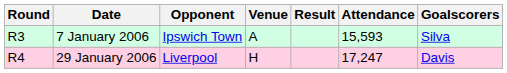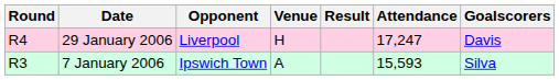 <table class="wikitable">
 <tr>
 <th>Round</th>
 <th>Date</th>
 <th>Opponent</th>
 <th>Venue</th>
 <th>Result</th>
 <th>Attendance</th>
 <th>Goalscorers</th>
 </tr>
+<tr style="background:#ffd0e3;">
+<td>R4</td>
+<td>29 January 2006</td>
+<td><a href='#'>Liverpool</a></td>
+<td>H</td>
+<td></td>
+<td>17,247</td>
+<td><a href='#'>Davis</a></td>
+</tr>
 <tr style="background:#d0ffe3;">
 <td>R3</td>
 <td>7 January 2006</td>
 <td><a href='#'>Ipswich Town</a></td>
 <td>A</td>
 <td></td>
 <td>15,593</td>
 <td><a href='#'>Silva</a></td>
 </tr>
-<tr style="background:#ffd0e3;">
-<td>R4</td>
-<td>29 January 2006</td>
-<td><a href='#'>Liverpool</a></td>
-<td>H</td>
-<td></td>
-<td>17,247</td>
-<td><a href='#'>Davis</a></td>
-</tr>
 </table>
